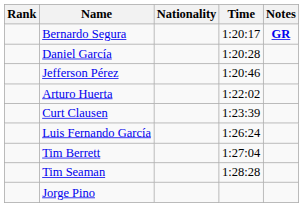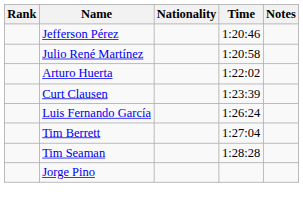 <table class="wikitable sortable" style="text-align:center">
 <tr>
 <th>Rank</th>
 <th>Name</th>
 <th>Nationality</th>
 <th>Time</th>
 <th>Notes</th>
 </tr>
 <tr>
 <td></td>
-<td align=left><a href='#'>Bernardo Segura</a></td>
+<td align=left><a href='#'>Jefferson Pérez</a></td>
 <td align=left></td>
-<td>1:20:17</td>
-<td><strong><a href='#'>GR</a></strong></td>
-</tr>
-<tr>
-<td></td>
-<td align=left><a href='#'>Daniel García</a></td>
-<td align=left></td>
-<td>1:20:28</td>
+<td>1:20:46</td>
 <td></td>
 </tr>
 <tr>
 <td></td>
-<td align=left><a href='#'>Jefferson Pérez</a></td>
+<td align=left><a href='#'>Julio René Martínez</a></td>
 <td align=left></td>
-<td>1:20:46</td>
+<td>1:20:58</td>
 <td></td>
 </tr>
 <tr>
 <td></td>
 <td align=left><a href='#'>Arturo Huerta</a></td>
 <td align=left></td>
 <td>1:22:02</td>
 <td></td>
 </tr>
 <tr>
 <td></td>
 <td align=left><a href='#'>Curt Clausen</a></td>
 <td align=left></td>
 <td>1:23:39</td>
 <td></td>
 </tr>
 <tr>
 <td></td>
 <td align=left><a href='#'>Luis Fernando García</a></td>
 <td align=left></td>
 <td>1:26:24</td>
 <td></td>
 </tr>
 <tr>
 <td></td>
 <td align=left><a href='#'>Tim Berrett</a></td>
 <td align=left></td>
 <td>1:27:04</td>
 <td></td>
 </tr>
 <tr>
 <td></td>
 <td align=left><a href='#'>Tim Seaman</a></td>
 <td align=left></td>
 <td>1:28:28</td>
 <td></td>
 </tr>
 <tr>
 <td></td>
 <td align=left><a href='#'>Jorge Pino</a></td>
 <td align=left></td>
 <td></td>
 <td></td>
 </tr>
 </table>
